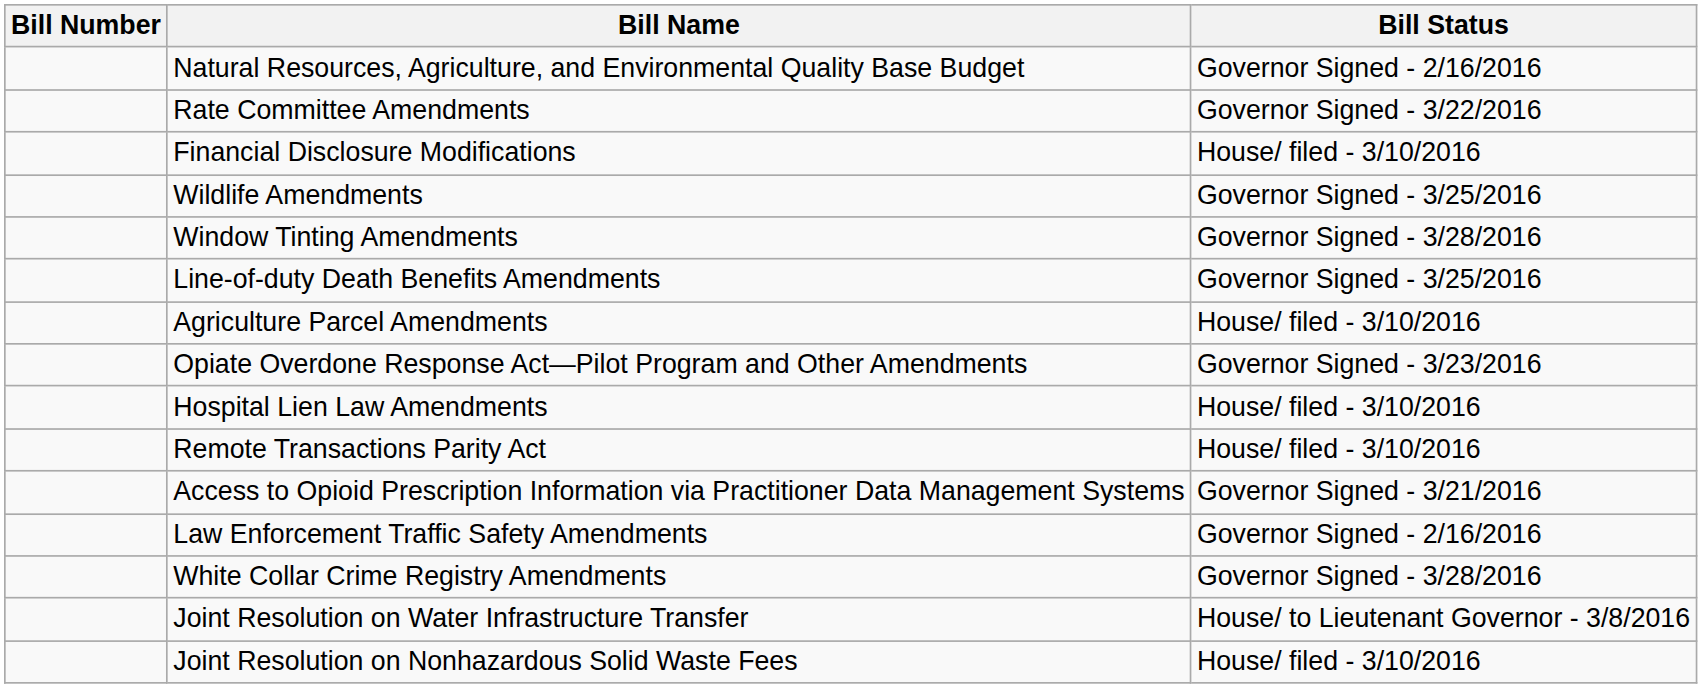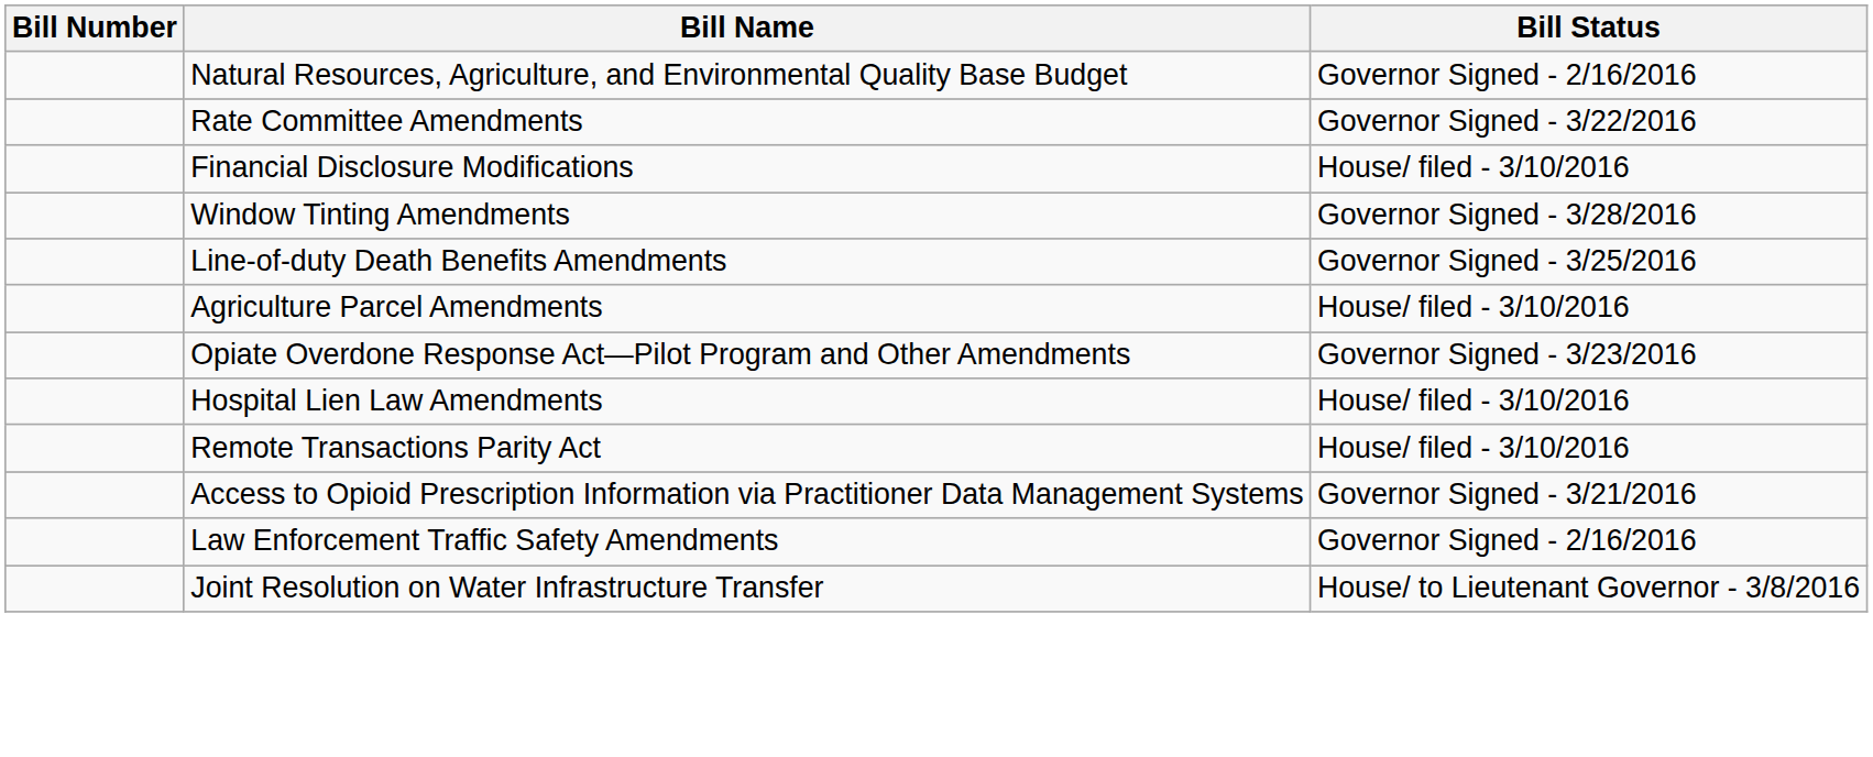 <table class="wikitable">
 <tr>
 <th>Bill Number</th>
 <th>Bill Name</th>
 <th>Bill Status</th>
 </tr>
 <tr>
 <td></td>
 <td>Natural Resources, Agriculture, and Environmental Quality Base Budget</td>
 <td>Governor Signed - 2/16/2016</td>
 </tr>
 <tr>
 <td></td>
 <td>Rate Committee Amendments</td>
 <td>Governor Signed - 3/22/2016</td>
 </tr>
 <tr>
 <td></td>
 <td>Financial Disclosure Modifications</td>
 <td>House/ filed - 3/10/2016</td>
-</tr>
-<tr>
-<td></td>
-<td>Wildlife Amendments</td>
-<td>Governor Signed - 3/25/2016</td>
 </tr>
 <tr>
 <td></td>
 <td>Window Tinting Amendments</td>
 <td>Governor Signed - 3/28/2016</td>
 </tr>
 <tr>
 <td></td>
 <td>Line-of-duty Death Benefits Amendments</td>
 <td>Governor Signed - 3/25/2016</td>
 </tr>
 <tr>
 <td></td>
 <td>Agriculture Parcel Amendments</td>
 <td>House/ filed - 3/10/2016</td>
 </tr>
 <tr>
 <td></td>
 <td>Opiate Overdone Response Act—Pilot Program and Other Amendments</td>
 <td>Governor Signed - 3/23/2016</td>
 </tr>
 <tr>
 <td></td>
 <td>Hospital Lien Law Amendments</td>
 <td>House/ filed - 3/10/2016</td>
 </tr>
 <tr>
 <td></td>
 <td>Remote Transactions Parity Act</td>
 <td>House/ filed - 3/10/2016</td>
 </tr>
 <tr>
 <td></td>
 <td>Access to Opioid Prescription Information via Practitioner Data Management Systems</td>
 <td>Governor Signed - 3/21/2016</td>
 </tr>
 <tr>
 <td></td>
 <td>Law Enforcement Traffic Safety Amendments</td>
 <td>Governor Signed - 2/16/2016</td>
 </tr>
 <tr>
 <td></td>
-<td>White Collar Crime Registry Amendments</td>
-<td>Governor Signed - 3/28/2016</td>
-</tr>
-<tr>
-<td></td>
 <td>Joint Resolution on Water Infrastructure Transfer</td>
 <td>House/ to Lieutenant Governor - 3/8/2016</td>
 </tr>
-<tr>
-<td></td>
-<td>Joint Resolution on Nonhazardous Solid Waste Fees</td>
-<td>House/ filed - 3/10/2016</td>
-</tr>
 </table>
